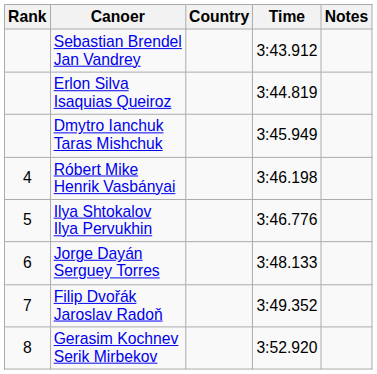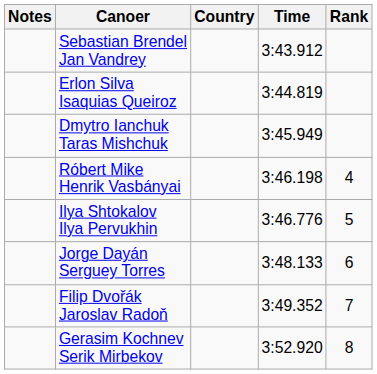 <table class="wikitable sortable" style="text-align:center;">
 <tr>
-<th>Rank</th>
+<th>Notes</th>
 <th>Canoer</th>
 <th>Country</th>
 <th>Time</th>
-<th>Notes</th>
+<th>Rank</th>
 </tr>
 <tr>
 <td></td>
 <td align="left"><a href='#'>Sebastian Brendel</a><br><a href='#'>Jan Vandrey</a></td>
 <td align="left"></td>
 <td>3:43.912</td>
 <td></td>
 </tr>
 <tr>
 <td></td>
 <td align="left"><a href='#'>Erlon Silva</a><br><a href='#'>Isaquias Queiroz</a></td>
 <td align="left"></td>
 <td>3:44.819</td>
 <td></td>
 </tr>
 <tr>
 <td></td>
 <td align="left"><a href='#'>Dmytro Ianchuk</a><br><a href='#'>Taras Mishchuk</a></td>
 <td align="left"></td>
 <td>3:45.949</td>
 <td></td>
 </tr>
 <tr>
-<td>4</td>
+<td></td>
 <td align="left"><a href='#'>Róbert Mike</a><br><a href='#'>Henrik Vasbányai</a></td>
 <td align="left"></td>
 <td>3:46.198</td>
-<td></td>
+<td>4</td>
 </tr>
 <tr>
-<td>5</td>
+<td></td>
 <td align="left"><a href='#'>Ilya Shtokalov</a><br><a href='#'>Ilya Pervukhin</a></td>
 <td align="left"></td>
 <td>3:46.776</td>
-<td></td>
+<td>5</td>
 </tr>
 <tr>
-<td>6</td>
+<td></td>
 <td align="left"><a href='#'>Jorge Dayán</a><br><a href='#'>Serguey Torres</a></td>
 <td align="left"></td>
 <td>3:48.133</td>
-<td></td>
+<td>6</td>
 </tr>
 <tr>
-<td>7</td>
+<td></td>
 <td align="left"><a href='#'>Filip Dvořák</a><br><a href='#'>Jaroslav Radoň</a></td>
 <td align="left"></td>
 <td>3:49.352</td>
-<td></td>
+<td>7</td>
 </tr>
 <tr>
-<td>8</td>
+<td></td>
 <td align="left"><a href='#'>Gerasim Kochnev</a><br><a href='#'>Serik Mirbekov</a></td>
 <td align="left"></td>
 <td>3:52.920</td>
-<td></td>
+<td>8</td>
 </tr>
 </table>
